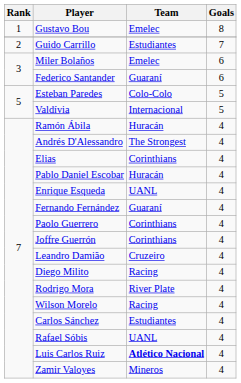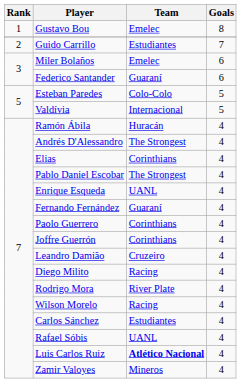 <table class="wikitable">
 <tr>
 <th>Rank</th>
 <th>Player</th>
 <th>Team</th>
 <th>Goals</th>
 </tr>
 <tr>
 <td align=center rowspan=1>1</td>
 <td> <a href='#'>Gustavo Bou</a></td>
 <td> <a href='#'>Emelec</a></td>
 <td align=center>8</td>
 </tr>
 <tr>
 </tr>
 <tr>
 <td align=center rowspan=1>2</td>
 <td> <a href='#'>Guido Carrillo</a></td>
 <td> <a href='#'>Estudiantes</a></td>
 <td align=center>7</td>
 </tr>
 <tr>
 <td align=center rowspan=2>3</td>
 <td> <a href='#'>Miler Bolaños</a></td>
 <td> <a href='#'>Emelec</a></td>
 <td align=center>6</td>
 </tr>
 <tr>
 <td> <a href='#'>Federico Santander</a></td>
 <td> <a href='#'>Guaraní</a></td>
 <td align=center>6</td>
 </tr>
 <tr>
 <td align=center rowspan=2>5</td>
 <td> <a href='#'>Esteban Paredes</a></td>
 <td> <a href='#'>Colo-Colo</a></td>
 <td align=center>5</td>
 </tr>
 <tr>
 <td> <a href='#'>Valdívia</a></td>
 <td> <a href='#'>Internacional</a></td>
 <td align=center>5</td>
 </tr>
 <tr>
 <td align=center rowspan=16>7</td>
 <td> <a href='#'>Ramón Ábila</a></td>
 <td> <a href='#'>Huracán</a></td>
 <td align=center>4</td>
 </tr>
 <tr>
 <td> <a href='#'>Andrés D'Alessandro</a></td>
 <td> <a href='#'>The Strongest</a></td>
 <td align=center>4</td>
 </tr>
 <tr>
 <td> <a href='#'>Elias</a></td>
 <td> <a href='#'>Corinthians</a></td>
 <td align=center>4</td>
 </tr>
 <tr>
 <td> <a href='#'>Pablo Daniel Escobar</a></td>
-<td> <a href='#'>Huracán</a></td>
+<td> <a href='#'>The Strongest</a></td>
 <td align=center>4</td>
 </tr>
 <tr>
 <td> <a href='#'>Enrique Esqueda</a></td>
 <td> <a href='#'>UANL</a></td>
 <td align=center>4</td>
 </tr>
 <tr>
 <td> <a href='#'>Fernando Fernández</a></td>
 <td> <a href='#'>Guaraní</a></td>
 <td Align=center>4</td>
 </tr>
 <tr>
 <td> <a href='#'>Paolo Guerrero</a></td>
 <td> <a href='#'>Corinthians</a></td>
 <td align=center>4</td>
 </tr>
 <tr>
 <td> <a href='#'>Joffre Guerrón</a></td>
 <td> <a href='#'>Corinthians</a></td>
 <td align=center>4</td>
 </tr>
 <tr>
 <td> <a href='#'>Leandro Damião</a></td>
 <td> <a href='#'>Cruzeiro</a></td>
 <td align=center>4</td>
 </tr>
 <tr>
 <td> <a href='#'>Diego Milito</a></td>
 <td> <a href='#'>Racing</a></td>
 <td align=center>4</td>
 </tr>
 <tr>
 <td> <a href='#'>Rodrigo Mora</a></td>
 <td> <a href='#'>River Plate</a></td>
 <td align=center>4</td>
 </tr>
 <tr>
 <td> <a href='#'>Wilson Morelo</a></td>
 <td> <a href='#'>Racing</a></td>
 <td align=center>4</td>
 </tr>
 <tr>
 <td> <a href='#'>Carlos Sánchez</a></td>
 <td> <a href='#'>Estudiantes</a></td>
 <td align=center>4</td>
 </tr>
 <tr>
 <td> <a href='#'>Rafael Sóbis</a></td>
 <td> <a href='#'>UANL</a></td>
 <td align=center>4</td>
 </tr>
 <tr>
 <td> <a href='#'>Luis Carlos Ruiz</a></td>
 <td><strong> <a href='#'>Atlético Nacional</a></strong></td>
 <td align=center>4</td>
 </tr>
 <tr>
 <td> <a href='#'>Zamir Valoyes</a></td>
 <td> <a href='#'>Mineros</a></td>
 <td align=center>4</td>
 </tr>
 </table>
